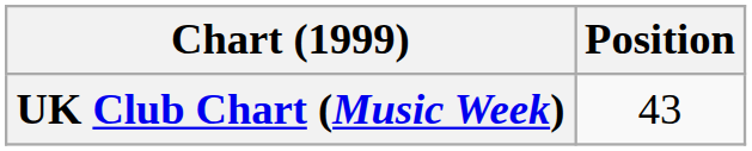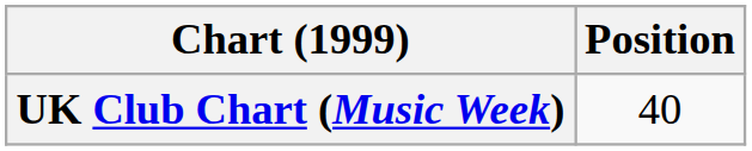 <table class="wikitable plainrowheaders" style="text-align:center">
 <tr>
 <th>Chart (1999)</th>
 <th>Position</th>
 </tr>
 <tr>
 <th scope="row">UK <a href='#'>Club Chart</a> (<em><a href='#'>Music Week</a></em>)</th>
-<td>43</td>
+<td>40</td>
 </tr>
 </table>
